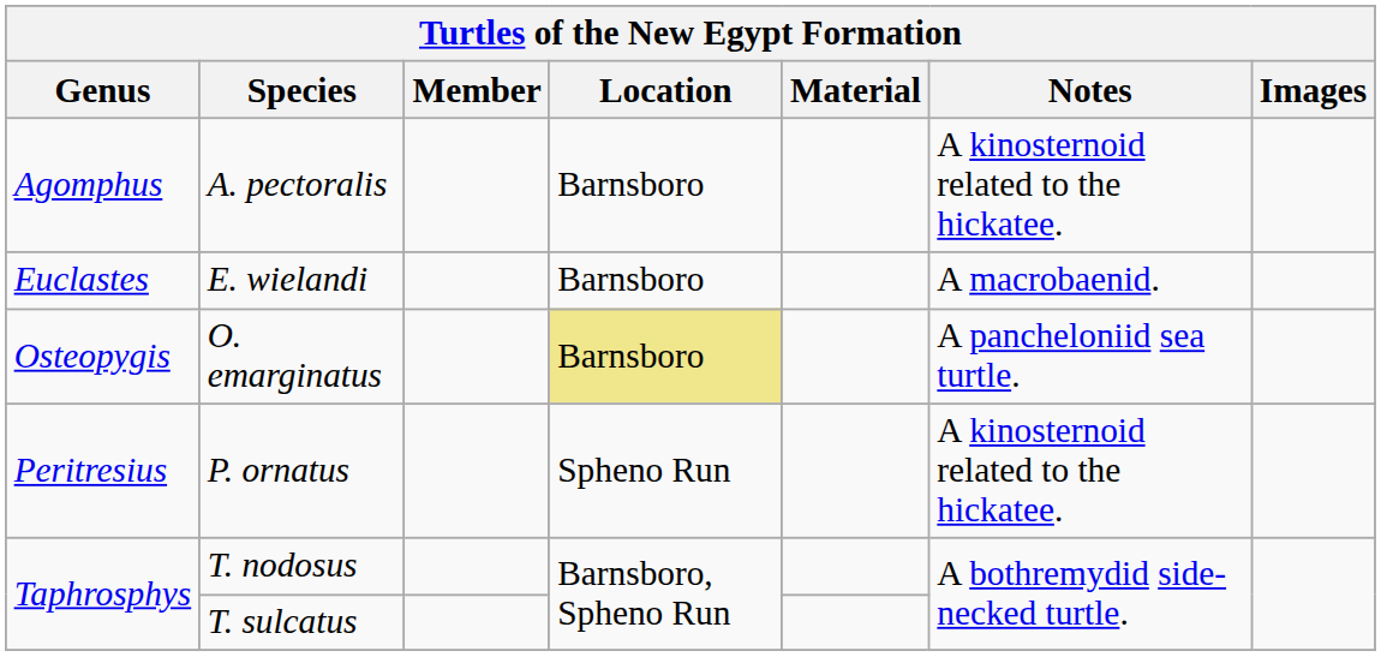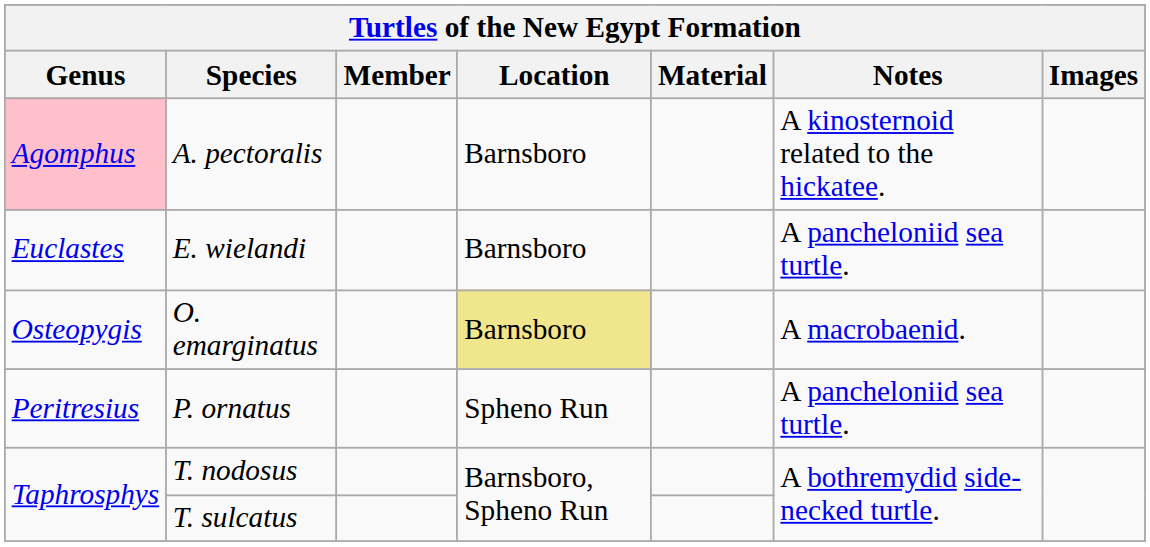 <table class="wikitable" width="100%" align="center">
 <tr>
 <th colspan="8" align="center"><strong><a href='#'>Turtles</a> of the New Egypt Formation</strong></th>
 </tr>
 <tr>
 <th>Genus</th>
 <th>Species</th>
 <th>Member</th>
 <th>Location</th>
 <th>Material</th>
 <th>Notes</th>
 <th>Images</th>
 </tr>
 <tr>
-<td><em><a href='#'>Agomphus</a></em></td>
+<td style="background: pink;"><em><a href='#'>Agomphus</a></em></td>
 <td><em>A. pectoralis</em></td>
 <td></td>
 <td>Barnsboro</td>
 <td></td>
 <td>A <a href='#'>kinosternoid</a> related to the <a href='#'>hickatee</a>.</td>
 <td></td>
 </tr>
 <tr>
 <td><em><a href='#'>Euclastes</a></em></td>
 <td><em>E. wielandi</em></td>
 <td></td>
 <td>Barnsboro</td>
 <td></td>
-<td>A <a href='#'>macrobaenid</a>.</td>
+<td>A <a href='#'>pancheloniid</a> <a href='#'>sea turtle</a>.</td>
 <td></td>
 </tr>
 <tr>
 <td><em><a href='#'>Osteopygis</a></em></td>
 <td><em>O. emarginatus</em></td>
 <td></td>
 <td style="background: khaki;">Barnsboro</td>
 <td></td>
-<td>A <a href='#'>pancheloniid</a> <a href='#'>sea turtle</a>.</td>
+<td>A <a href='#'>macrobaenid</a>.</td>
 <td></td>
 </tr>
 <tr>
 <td><em><a href='#'>Peritresius</a></em></td>
 <td><em>P. ornatus</em></td>
 <td></td>
 <td>Spheno Run</td>
 <td></td>
-<td>A <a href='#'>kinosternoid</a> related to the <a href='#'>hickatee</a>.</td>
+<td>A <a href='#'>pancheloniid</a> <a href='#'>sea turtle</a>.</td>
 <td></td>
 </tr>
 <tr>
 <td rowspan="2"><em><a href='#'>Taphrosphys</a></em></td>
 <td><em>T. nodosus</em></td>
 <td></td>
 <td rowspan="2">Barnsboro, Spheno Run</td>
 <td></td>
 <td rowspan="2">A <a href='#'>bothremydid</a> <a href='#'>side-necked turtle</a>.</td>
 <td rowspan="2"></td>
 </tr>
 <tr>
 <td><em>T. sulcatus</em></td>
 <td></td>
 <td></td>
 </tr>
 </table>
